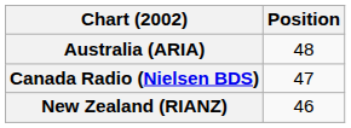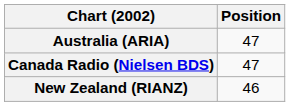 <table class="wikitable sortable plainrowheaders" style="text-align:center">
 <tr>
 <th>Chart (2002)</th>
 <th>Position</th>
 </tr>
 <tr>
 <th scope="row">Australia (ARIA)</th>
-<td>48</td>
+<td>47</td>
 </tr>
 <tr>
 <th scope="row">Canada Radio (<a href='#'>Nielsen BDS</a>)</th>
 <td>47</td>
 </tr>
 <tr>
 <th scope="row">New Zealand (RIANZ)</th>
 <td>46</td>
 </tr>
 </table>
